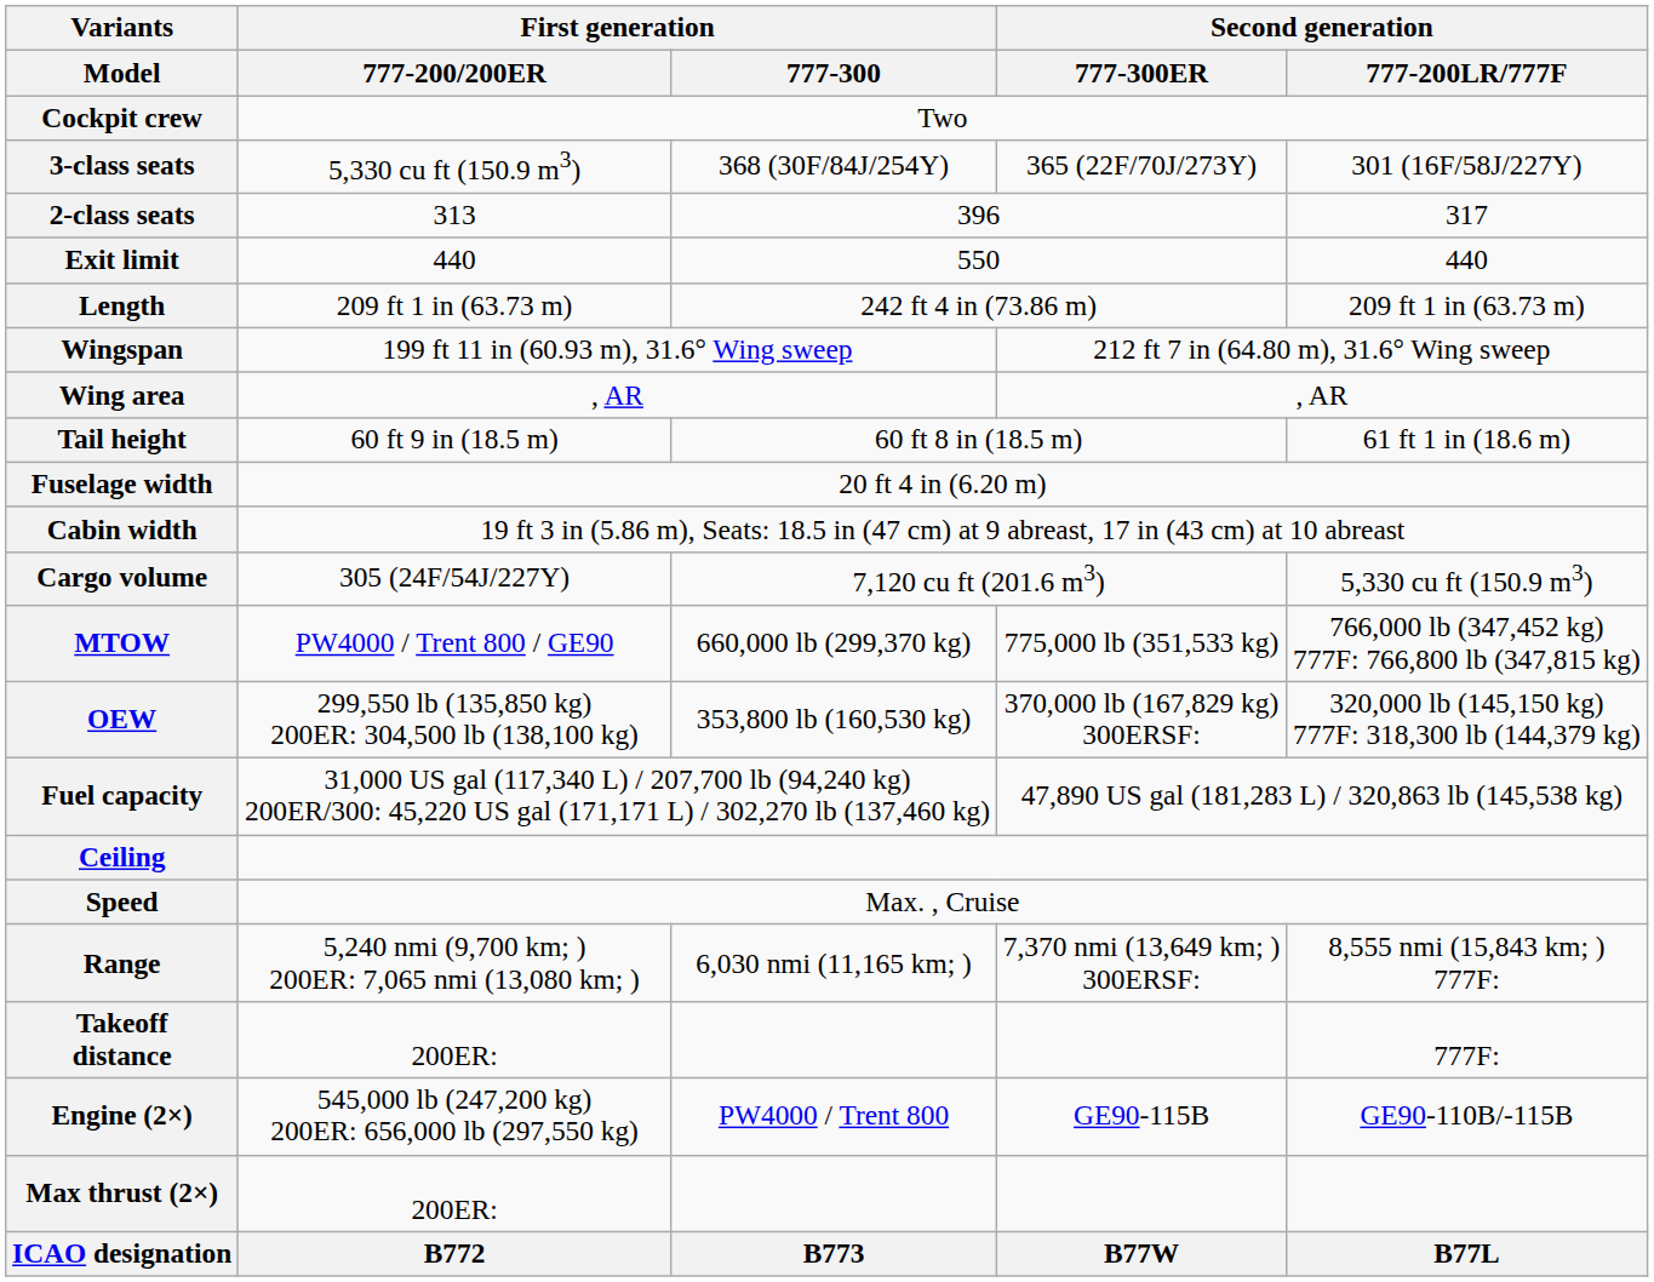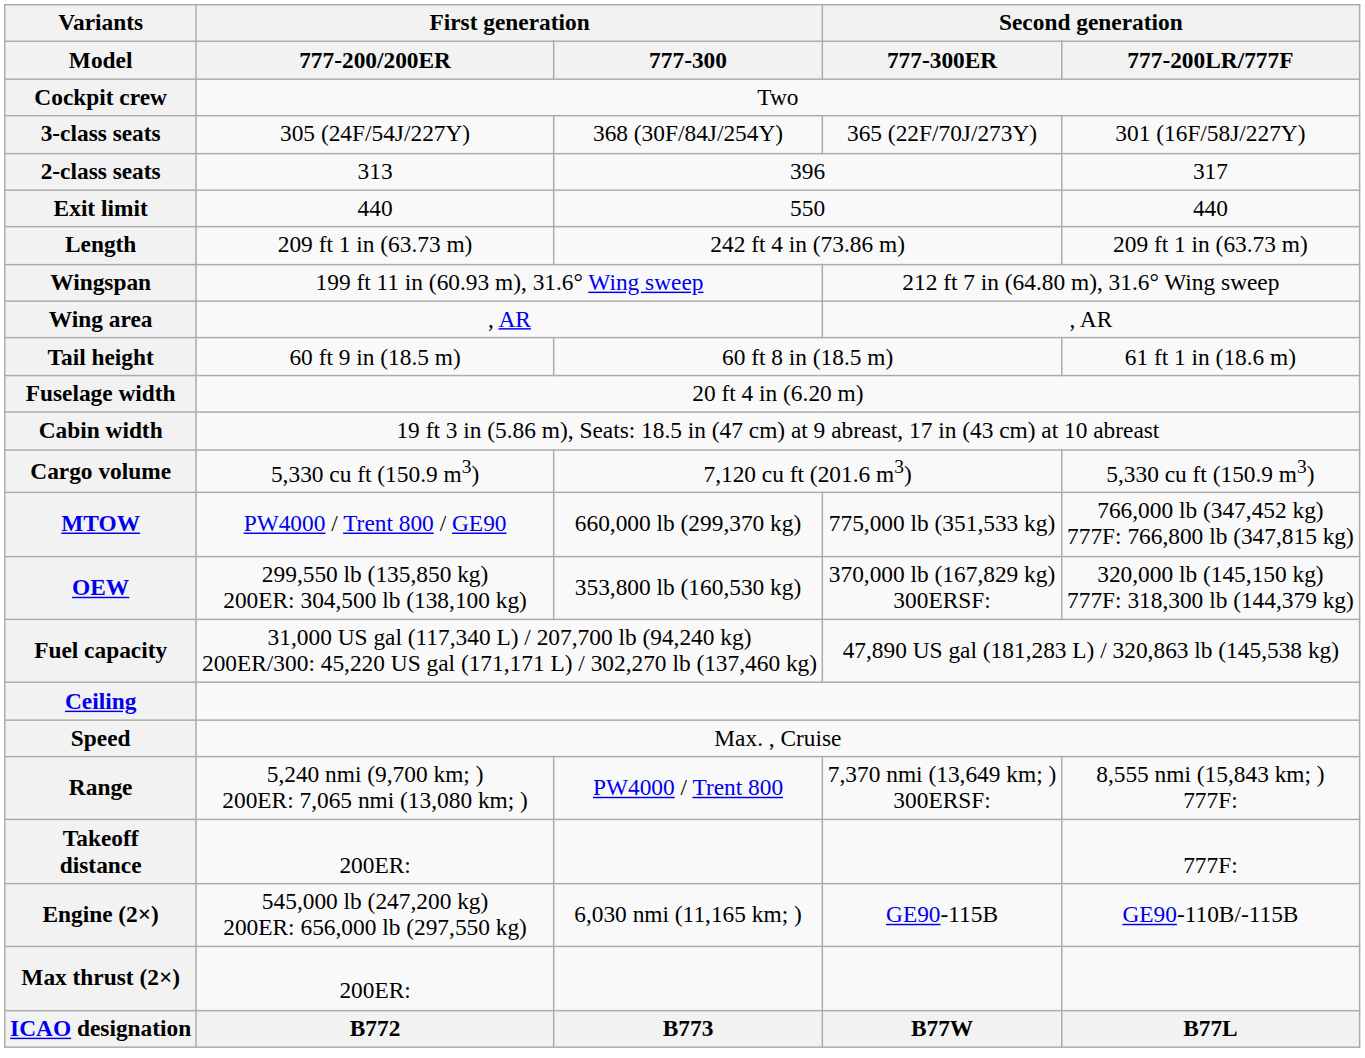 <table class="wikitable sortable sticky-header-multi" style="text-align:center">
 <tr>
 <th>Variants</th>
 <th colspan= 2>First generation</th>
 <th colspan= 2>Second generation</th>
 </tr>
 <tr>
 <th>Model</th>
 <th>777-200/200ER</th>
 <th>777-300</th>
 <th>777-300ER</th>
 <th>777-200LR/777F</th>
 </tr>
 <tr>
 <th>Cockpit crew</th>
 <td colspan="6">Two</td>
 </tr>
 <tr>
 <th>3-class seats</th>
-<td>5,330 cu ft (150.9 m<sup>3</sup>)</td>
+<td>305 (24F/54J/227Y)</td>
 <td>368 (30F/84J/254Y)</td>
 <td>365 (22F/70J/273Y)</td>
 <td>301 (16F/58J/227Y)</td>
 </tr>
 <tr>
 <th>2-class seats</th>
 <td>313</td>
 <td colspan=2>396</td>
 <td>317</td>
 </tr>
 <tr>
 <th>Exit limit</th>
 <td>440</td>
 <td colspan="2">550</td>
 <td>440</td>
 </tr>
 <tr>
 <th>Length</th>
 <td>209 ft 1 in (63.73 m)</td>
 <td colspan=2>242 ft 4 in (73.86 m)</td>
 <td>209 ft 1 in (63.73 m)</td>
 </tr>
 <tr>
 <th>Wingspan</th>
 <td colspan=2>199 ft 11 in (60.93 m), 31.6° <a href='#'>Wing sweep</a></td>
 <td colspan=2>212 ft 7 in (64.80 m), 31.6° Wing sweep</td>
 </tr>
 <tr>
 <th>Wing area</th>
 <td colspan=2>,  <a href='#'>AR</a></td>
 <td colspan=2>,  AR</td>
 </tr>
 <tr>
 <th>Tail height</th>
 <td colspan=1>60 ft 9 in (18.5 m)</td>
 <td colspan=2>60 ft 8 in (18.5 m)</td>
 <td colspan=1>61 ft 1 in (18.6 m)</td>
 </tr>
 <tr>
 <th>Fuselage width</th>
 <td colspan=4>20 ft 4 in (6.20 m)</td>
 </tr>
 <tr>
 <th>Cabin width</th>
 <td colspan=4>19 ft 3 in (5.86 m), Seats: 18.5 in (47 cm) at 9 abreast, 17 in (43 cm) at 10 abreast</td>
 </tr>
 <tr>
 <th>Cargo volume</th>
-<td>305 (24F/54J/227Y)</td>
+<td>5,330 cu ft (150.9 m<sup>3</sup>)</td>
 <td colspan=2>7,120 cu ft (201.6 m<sup>3</sup>)</td>
 <td>5,330 cu ft (150.9 m<sup>3</sup>)</td>
 </tr>
 <tr>
 <th><a href='#'>MTOW</a></th>
 <td><a href='#'>PW4000</a> / <a href='#'>Trent 800</a> / <a href='#'>GE90</a></td>
 <td>660,000 lb (299,370 kg)</td>
 <td>775,000 lb (351,533 kg)</td>
 <td>766,000 lb (347,452 kg) <br>777F: 766,800 lb (347,815 kg)</td>
 </tr>
 <tr>
 <th><a href='#'>OEW</a></th>
 <td>299,550 lb (135,850 kg) <br>200ER: 304,500 lb (138,100 kg)</td>
 <td>353,800 lb (160,530 kg)</td>
 <td>370,000 lb (167,829 kg) <br>300ERSF: </td>
 <td>320,000 lb (145,150 kg) <br>777F: 318,300 lb (144,379 kg)</td>
 </tr>
 <tr>
 <th>Fuel capacity</th>
 <td colspan=2>31,000 US gal (117,340 L) / 207,700 lb (94,240 kg) <br>200ER/300: 45,220 US gal (171,171 L) / 302,270 lb (137,460 kg)</td>
 <td colspan=2>47,890 US gal (181,283 L) / 320,863 lb (145,538 kg)</td>
 </tr>
 <tr>
 <th><a href='#'>Ceiling</a></th>
 <td colspan=4></td>
 </tr>
 <tr>
 <th>Speed</th>
 <td colspan=4>Max. , Cruise </td>
 </tr>
 <tr>
 <th>Range</th>
 <td>5,240 nmi (9,700 km; ) <br>200ER: 7,065 nmi (13,080 km; )</td>
-<td>6,030 nmi (11,165 km; )</td>
+<td><a href='#'>PW4000</a> / <a href='#'>Trent 800</a></td>
 <td>7,370 nmi (13,649 km; ) <br>300ERSF: </td>
 <td>8,555 nmi (15,843 km; ) <br>777F: </td>
 </tr>
 <tr>
 <th>Takeoff <br>distance</th>
 <td> <br>200ER:</td>
 <td></td>
 <td></td>
 <td> <br>777F: </td>
 </tr>
 <tr>
 <th scope="row">Engine (2×)</th>
 <td>545,000 lb (247,200 kg) <br>200ER: 656,000 lb (297,550 kg)</td>
-<td><a href='#'>PW4000</a> / <a href='#'>Trent 800</a></td>
+<td>6,030 nmi (11,165 km; )</td>
 <td><a href='#'>GE90</a>-115B</td>
 <td><a href='#'>GE90</a>-110B/-115B</td>
 </tr>
 <tr>
 <th>Max thrust (2×)</th>
 <td> <br>200ER: </td>
 <td></td>
 <td></td>
 <td></td>
 </tr>
 <tr>
 <th><a href='#'>ICAO</a> designation</th>
 <th>B772</th>
 <th>B773</th>
 <th>B77W</th>
 <th>B77L</th>
 </tr>
 </table>
